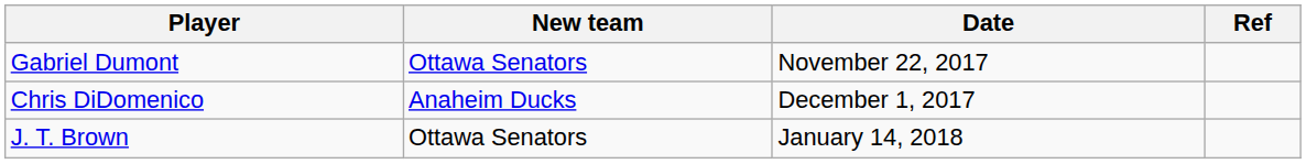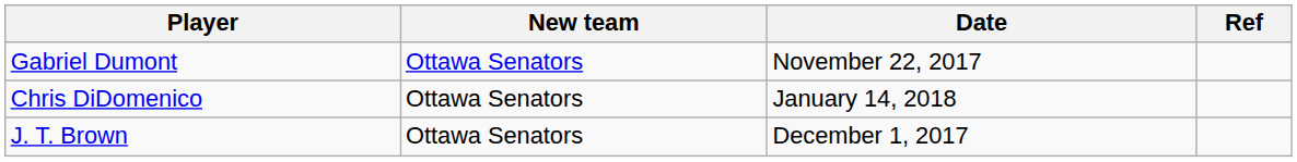 <table class="wikitable" width=98%>
 <tr style="background:#ddd; text-align:center;">
 <th>Player</th>
 <th>New team</th>
 <th>Date</th>
 <th>Ref</th>
 </tr>
 <tr>
 <td><a href='#'>Gabriel Dumont</a></td>
 <td><a href='#'>Ottawa Senators</a></td>
 <td>November 22, 2017</td>
 <td></td>
 </tr>
 <tr>
 <td><a href='#'>Chris DiDomenico</a></td>
-<td><a href='#'>Anaheim Ducks</a></td>
-<td>December 1, 2017</td>
+<td>Ottawa Senators</td>
+<td>January 14, 2018</td>
 <td></td>
 </tr>
 <tr>
 <td><a href='#'>J. T. Brown</a></td>
 <td>Ottawa Senators</td>
-<td>January 14, 2018</td>
+<td>December 1, 2017</td>
 <td></td>
 </tr>
 </table>
